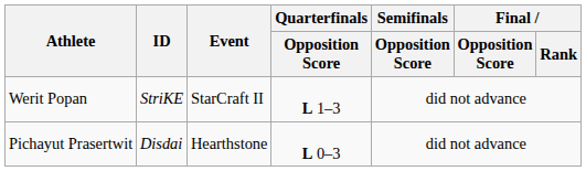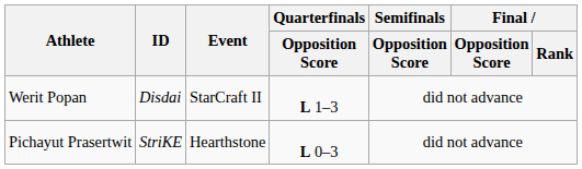 <table class=wikitable style="font-size:90%; text-align:center;">
 <tr>
 <th rowspan=2>Athlete</th>
 <th rowspan=2>ID</th>
 <th rowspan=2>Event</th>
 <th>Quarterfinals</th>
 <th>Semifinals</th>
 <th colspan=2>Final / </th>
 </tr>
 <tr>
 <th>Opposition<br>Score</th>
 <th>Opposition<br>Score</th>
 <th>Opposition<br>Score</th>
 <th>Rank</th>
 </tr>
 <tr>
 <td align=left>Werit Popan</td>
-<td align=left><em>StriKE</em></td>
+<td align=left><em>Disdai</em></td>
 <td align=left>StarCraft II</td>
 <td><br><strong>L</strong> 1–3</td>
 <td colspan=3>did not advance</td>
 </tr>
 <tr>
 <td align=left>Pichayut Prasertwit</td>
-<td align=left><em>Disdai</em></td>
+<td align=left><em>StriKE</em></td>
 <td align=left>Hearthstone</td>
 <td><br><strong>L</strong> 0–3</td>
 <td colspan=3>did not advance</td>
 </tr>
 </table>
